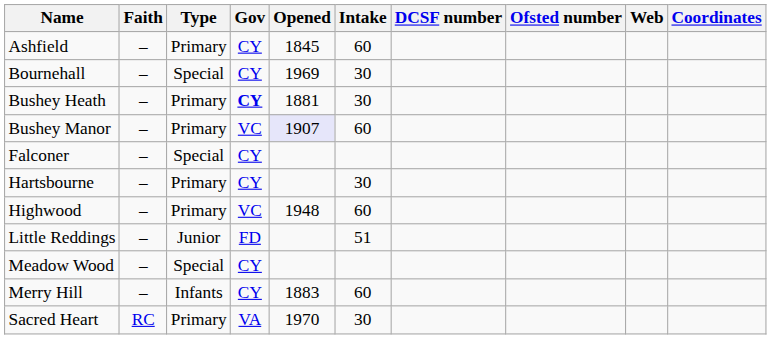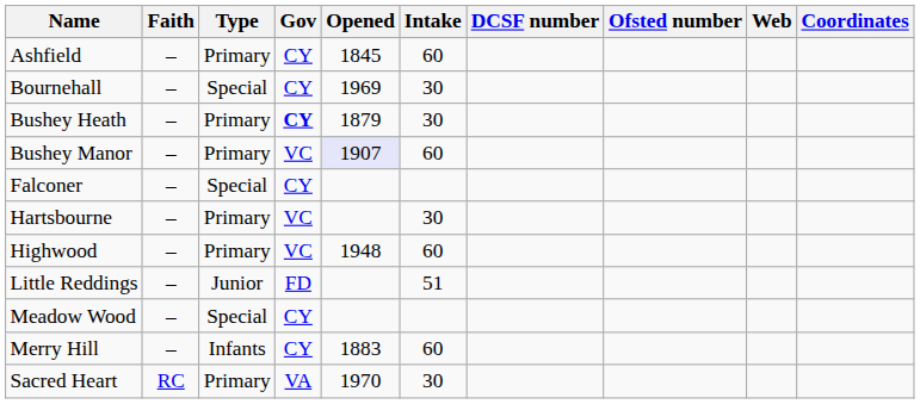 <table class="wikitable" style="text-align:center">
 <tr>
 <th>Name</th>
 <th>Faith</th>
 <th>Type</th>
 <th>Gov</th>
 <th>Opened</th>
 <th>Intake</th>
 <th><a href='#'>DCSF</a> number</th>
 <th><a href='#'>Ofsted</a> number</th>
 <th>Web</th>
 <th><a href='#'>Coordinates</a></th>
 </tr>
 <tr>
 <td align="left">Ashfield</td>
 <td>–</td>
 <td>Primary</td>
 <td><a href='#'>CY</a></td>
 <td>1845</td>
 <td>60</td>
 <td></td>
 <td></td>
 <td></td>
 <td></td>
 </tr>
 <tr>
 <td align="left">Bournehall</td>
 <td>–</td>
 <td>Special</td>
 <td><a href='#'>CY</a></td>
 <td>1969</td>
 <td>30</td>
 <td></td>
 <td></td>
 <td></td>
 <td></td>
 </tr>
 <tr>
 <td align="left">Bushey Heath</td>
 <td>–</td>
 <td>Primary</td>
 <td><strong><a href='#'>CY</a></strong></td>
-<td>1881</td>
+<td>1879</td>
 <td>30</td>
 <td></td>
 <td></td>
 <td></td>
 <td></td>
 </tr>
 <tr>
 <td align="left">Bushey Manor</td>
 <td>–</td>
 <td>Primary</td>
 <td><a href='#'>VC</a></td>
 <td style="background: lavender;">1907</td>
 <td>60</td>
 <td></td>
 <td></td>
 <td></td>
 <td></td>
 </tr>
 <tr>
 <td align="left">Falconer</td>
 <td>–</td>
 <td>Special</td>
 <td><a href='#'>CY</a></td>
 <td></td>
 <td></td>
 <td></td>
 <td></td>
 <td></td>
 <td></td>
 </tr>
 <tr>
 <td align="left">Hartsbourne</td>
 <td>–</td>
 <td>Primary</td>
-<td><a href='#'>CY</a></td>
+<td><a href='#'>VC</a></td>
 <td></td>
 <td>30</td>
 <td></td>
 <td></td>
 <td></td>
 <td></td>
 </tr>
 <tr>
 <td align="left">Highwood</td>
 <td>–</td>
 <td>Primary</td>
 <td><a href='#'>VC</a></td>
 <td>1948</td>
 <td>60</td>
 <td></td>
 <td></td>
 <td></td>
 <td></td>
 </tr>
 <tr>
 <td align="left">Little Reddings</td>
 <td>–</td>
 <td>Junior</td>
 <td><a href='#'>FD</a></td>
 <td></td>
 <td>51</td>
 <td></td>
 <td></td>
 <td></td>
 <td></td>
 </tr>
 <tr>
 <td align="left">Meadow Wood</td>
 <td>–</td>
 <td>Special</td>
 <td><a href='#'>CY</a></td>
 <td></td>
 <td></td>
 <td></td>
 <td></td>
 <td></td>
 <td></td>
 </tr>
 <tr>
 <td align="left">Merry Hill</td>
 <td>–</td>
 <td>Infants</td>
 <td><a href='#'>CY</a></td>
 <td>1883</td>
 <td>60</td>
 <td></td>
 <td></td>
 <td></td>
 <td></td>
 </tr>
 <tr>
 <td align="left">Sacred Heart</td>
 <td><a href='#'>RC</a></td>
 <td>Primary</td>
 <td><a href='#'>VA</a></td>
 <td>1970</td>
 <td>30</td>
 <td></td>
 <td></td>
 <td></td>
 <td></td>
 </tr>
 </table>
